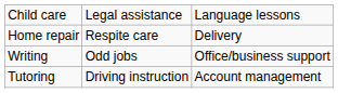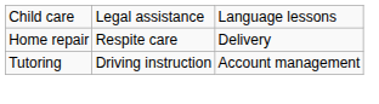 <table class="wikitable">
 <tr>
 <td>Child care</td>
 <td>Legal assistance</td>
 <td>Language lessons</td>
 </tr>
 <tr>
 <td>Home repair</td>
 <td>Respite care</td>
 <td>Delivery</td>
 </tr>
 <tr>
-<td>Writing</td>
-<td>Odd jobs</td>
-<td>Office/business support</td>
-</tr>
-<tr>
 <td>Tutoring</td>
 <td>Driving instruction</td>
 <td>Account management</td>
 </tr>
 </table>
